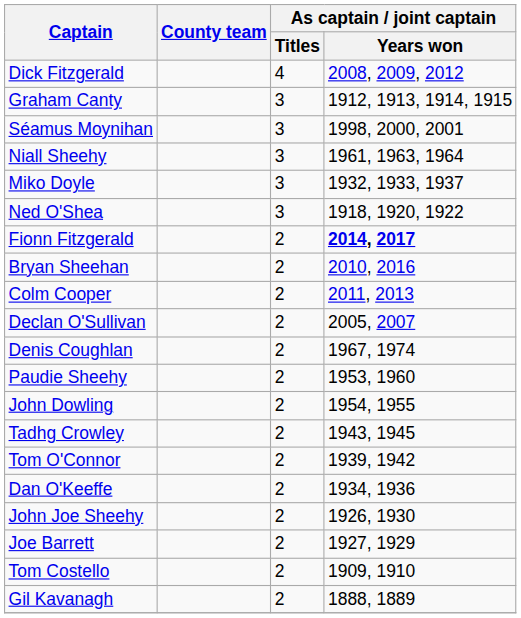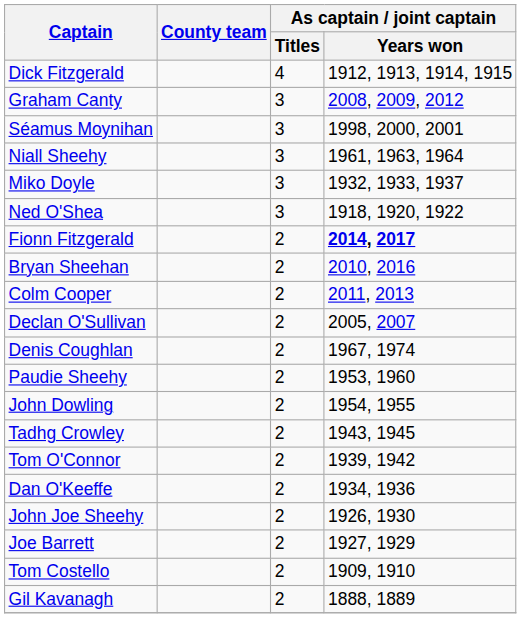 <table class="wikitable plainrowheaders sortable">
 <tr>
 <th rowspan="2"><a href='#'>Captain</a></th>
 <th rowspan="2"><a href='#'>County team</a></th>
 <th colspan="2">As captain / joint captain</th>
 </tr>
 <tr>
 <th>Titles</th>
 <th>Years won</th>
 </tr>
 <tr>
 <td><a href='#'>Dick Fitzgerald</a></td>
 <td></td>
 <td>4</td>
-<td><a href='#'>2008</a>, <a href='#'>2009</a>, <a href='#'>2012</a></td>
+<td>1912, 1913, 1914, 1915</td>
 </tr>
 <tr>
 <td><a href='#'>Graham Canty</a></td>
 <td></td>
 <td>3</td>
-<td>1912, 1913, 1914, 1915</td>
+<td><a href='#'>2008</a>, <a href='#'>2009</a>, <a href='#'>2012</a></td>
 </tr>
 <tr>
 <td><a href='#'>Séamus Moynihan</a></td>
 <td></td>
 <td>3</td>
 <td>1998, 2000, 2001</td>
 </tr>
 <tr>
 <td><a href='#'>Niall Sheehy</a></td>
 <td></td>
 <td>3</td>
 <td>1961, 1963, 1964</td>
 </tr>
 <tr>
 <td><a href='#'>Miko Doyle</a></td>
 <td></td>
 <td>3</td>
 <td>1932, 1933, 1937</td>
 </tr>
 <tr>
 <td><a href='#'>Ned O'Shea</a></td>
 <td></td>
 <td>3</td>
 <td>1918, 1920, 1922</td>
 </tr>
 <tr>
 <td><a href='#'>Fionn Fitzgerald</a></td>
 <td></td>
 <td>2</td>
 <td><strong><a href='#'>2014</a>, <a href='#'>2017</a></strong></td>
 </tr>
 <tr>
 <td><a href='#'>Bryan Sheehan</a></td>
 <td></td>
 <td>2</td>
 <td><a href='#'>2010</a>, <a href='#'>2016</a></td>
 </tr>
 <tr>
 <td><a href='#'>Colm Cooper</a></td>
 <td></td>
 <td>2</td>
 <td><a href='#'>2011</a>, <a href='#'>2013</a></td>
 </tr>
 <tr>
 <td><a href='#'>Declan O'Sullivan</a></td>
 <td></td>
 <td>2</td>
 <td>2005, <a href='#'>2007</a></td>
 </tr>
 <tr>
 <td><a href='#'>Denis Coughlan</a></td>
 <td></td>
 <td>2</td>
 <td>1967, 1974</td>
 </tr>
 <tr>
 <td><a href='#'>Paudie Sheehy</a></td>
 <td></td>
 <td>2</td>
 <td>1953, 1960</td>
 </tr>
 <tr>
 <td><a href='#'>John Dowling</a></td>
 <td></td>
 <td>2</td>
 <td>1954, 1955</td>
 </tr>
 <tr>
 <td><a href='#'>Tadhg Crowley</a></td>
 <td></td>
 <td>2</td>
 <td>1943, 1945</td>
 </tr>
 <tr>
 <td><a href='#'>Tom O'Connor</a></td>
 <td></td>
 <td>2</td>
 <td>1939, 1942</td>
 </tr>
 <tr>
 <td><a href='#'>Dan O'Keeffe</a></td>
 <td></td>
 <td>2</td>
 <td>1934, 1936</td>
 </tr>
 <tr>
 <td><a href='#'>John Joe Sheehy</a></td>
 <td></td>
 <td>2</td>
 <td>1926, 1930</td>
 </tr>
 <tr>
 <td><a href='#'>Joe Barrett</a></td>
 <td></td>
 <td>2</td>
 <td>1927, 1929</td>
 </tr>
 <tr>
 <td><a href='#'>Tom Costello</a></td>
 <td></td>
 <td>2</td>
 <td>1909, 1910</td>
 </tr>
 <tr>
 <td><a href='#'>Gil Kavanagh</a></td>
 <td></td>
 <td>2</td>
 <td>1888, 1889</td>
 </tr>
 <tr>
 </tr>
 </table>
